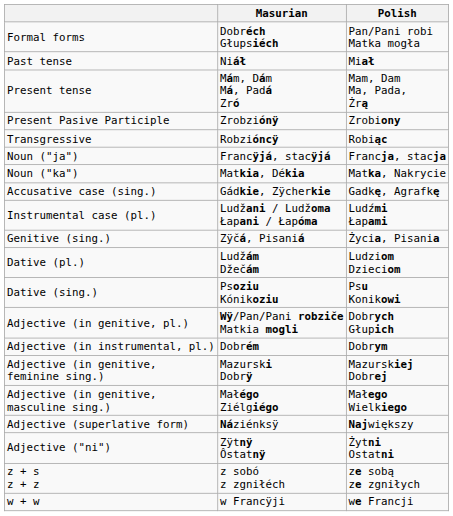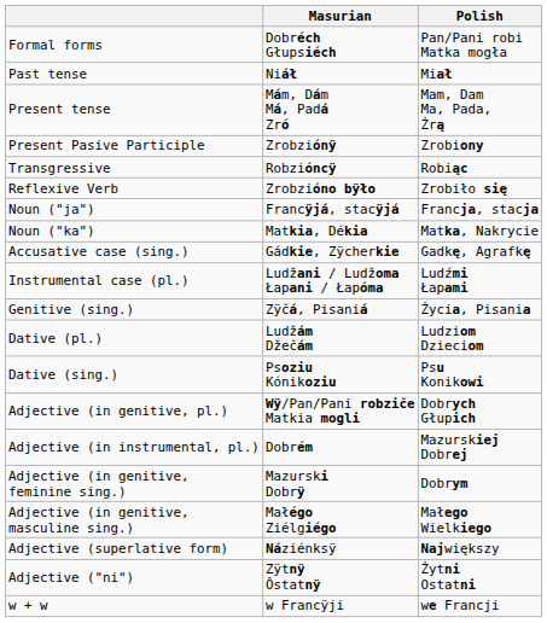 <table class="wikitable">
 <tr>
 <th></th>
 <th>Masurian</th>
 <th>Polish</th>
 </tr>
 <tr>
 <td>Formal forms</td>
 <td>Dobr<strong>éch</strong><br>Głups<strong>iéch</strong></td>
 <td>Pan/Pani robi<br>Matka mogła</td>
 </tr>
 <tr>
 <td>Past tense</td>
 <td>Ni<strong>áł</strong></td>
 <td>Mi<strong>ał</strong></td>
 </tr>
 <tr>
 <td>Present tense</td>
 <td>M<strong>á</strong>m, D<strong>á</strong>m<br>M<strong>á</strong>, Pad<strong>á</strong><br>Zr<strong>ó</strong></td>
 <td>Mam, Dam<br>Ma, Pada,<br>Żr<strong>ą</strong></td>
 </tr>
 <tr>
 <td>Present Pasive Participle</td>
 <td>Zrobzi<strong>ónÿ</strong></td>
 <td>Zrobi<strong>ony</strong></td>
 </tr>
 <tr>
 <td>Transgressive</td>
 <td>Robzi<strong>óncÿ</strong></td>
 <td>Robi<strong>ąc</strong></td>
+</tr>
+<tr>
+<td>Reflexive Verb</td>
+<td>Zrobzi<strong>óno</strong> <strong>bÿło</strong></td>
+<td>Zrobiło <strong>się</strong></td>
 </tr>
 <tr>
 <td>Noun ("ja")</td>
 <td>Franc<strong>ÿjá</strong>, stac<strong>ÿjá</strong></td>
 <td>Franc<strong>ja</strong>, stac<strong>ja</strong></td>
 </tr>
 <tr>
 <td>Noun ("ka")</td>
 <td>Mat<strong>kia</strong>, Dé<strong>kia</strong></td>
 <td>Mat<strong>ka</strong>, Nakrycie</td>
 </tr>
 <tr>
 <td>Accusative case (sing.)</td>
 <td>Gád<strong>kie</strong>, Zÿcher<strong>kie</strong></td>
 <td>Gadk<strong>ę</strong>, Agrafk<strong>ę</strong></td>
 </tr>
 <tr>
 <td>Instrumental case (pl.)</td>
 <td>Ludž<strong>ani</strong> / Ludž<strong>oma</strong><br>Łap<strong>ani</strong> / Łap<strong>óma</strong></td>
 <td>Ludź<strong>mi</strong><br>Łap<strong>ami</strong></td>
 </tr>
 <tr>
 <td>Genitive (sing.)</td>
 <td>Zÿč<strong>á</strong>, Pisani<strong>á</strong></td>
 <td>Życi<strong>a</strong>, Pisani<strong>a</strong></td>
 </tr>
 <tr>
 <td>Dative (pl.)</td>
 <td>Ludž<strong>ám</strong><br>Džeč<strong>ám</strong></td>
 <td>Ludzi<strong>om</strong><br>Dzieci<strong>om</strong></td>
 </tr>
 <tr>
 <td>Dative (sing.)</td>
 <td>Ps<strong>oziu</strong><br>Kónik<strong>oziu</strong></td>
 <td>Ps<strong>u</strong><br>Konik<strong>owi</strong></td>
 </tr>
 <tr>
 <td>Adjective (in genitive, pl.)</td>
 <td><strong>Wÿ</strong>/Pan/Pani <strong>robziče</strong><br>Matkia <strong>mogli</strong></td>
 <td>Dobr<strong>ych</strong><br>Głup<strong>ich</strong></td>
 </tr>
 <tr>
 <td>Adjective (in instrumental, pl.)</td>
 <td>Dobr<strong>ém</strong></td>
-<td>Dobr<strong>ym</strong></td>
+<td>Mazursk<strong>iej</strong><br>Dobr<strong>ej</strong></td>
 </tr>
 <tr>
 <td>Adjective (in genitive,<br>feminine sing.)</td>
 <td>Mazursk<strong>i</strong><br>Dobr<strong>ÿ</strong></td>
-<td>Mazursk<strong>iej</strong><br>Dobr<strong>ej</strong></td>
+<td>Dobr<strong>ym</strong></td>
 </tr>
 <tr>
 <td>Adjective (in genitive,<br>masculine sing.)</td>
 <td>Mał<strong>égo</strong><br>Ziélg<strong>iégo</strong></td>
 <td>Mał<strong>ego</strong><br>Wielk<strong>iego</strong></td>
 </tr>
 <tr>
 <td>Adjective (superlative form)</td>
 <td><strong>Ná</strong>ziénksÿ</td>
 <td><strong>Naj</strong>większy</td>
 </tr>
 <tr>
 <td>Adjective ("ni")</td>
 <td>Zÿt<strong>nÿ</strong><br>Ôstat<strong>nÿ</strong></td>
 <td>Żyt<strong>ni</strong><br>Ostat<strong>ni</strong></td>
 </tr>
 <tr>
-<td>z + s<br>z + z</td>
-<td>z sobó<br>z zgniłéch</td>
-<td>z<strong>e</strong> sobą<br>z<strong>e</strong> zgniłych</td>
-</tr>
-<tr>
 <td>w + w</td>
 <td>w Francÿji</td>
 <td>w<strong>e</strong> Francji</td>
 </tr>
 </table>
